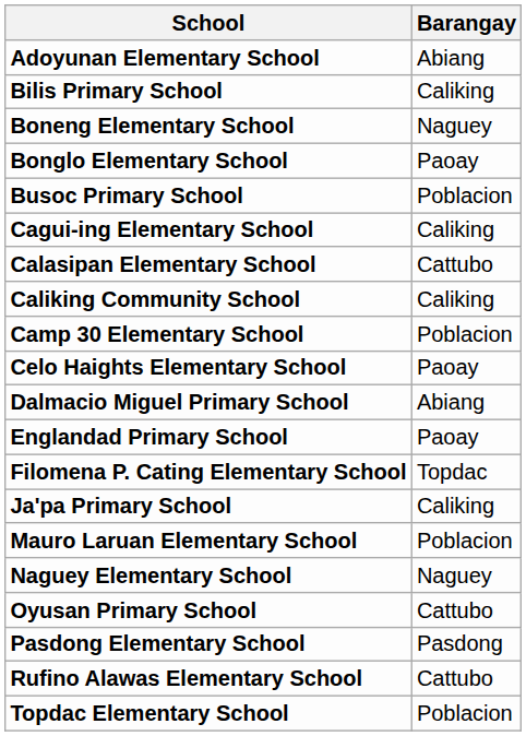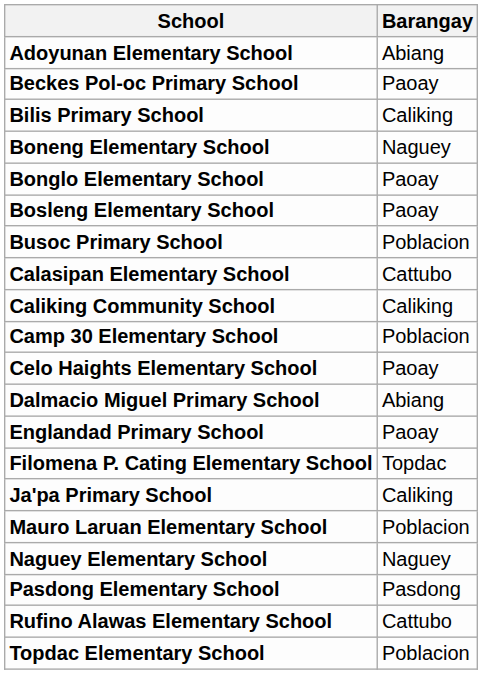 <table class="wikitable collapsible sortable" style="font-size:90%;background-color:#FDFDFD;">
 <tr>
 <th scope="col">School</th>
 <th scope="col">Barangay</th>
 </tr>
 <tr>
 <th scope="row" style="text-align:left;background-color:initial;">Adoyunan Elementary School</th>
 <td>Abiang</td>
+</tr>
+<tr>
+<th scope="row" style="text-align:left;background-color:initial;">Beckes Pol-oc Primary School</th>
+<td>Paoay</td>
 </tr>
 <tr>
 <th scope="row" style="text-align:left;background-color:initial;">Bilis Primary School</th>
 <td>Caliking</td>
 </tr>
 <tr>
 <th scope="row" style="text-align:left;background-color:initial;">Boneng Elementary School</th>
 <td>Naguey</td>
 </tr>
 <tr>
 <th scope="row" style="text-align:left;background-color:initial;">Bonglo Elementary School</th>
 <td>Paoay</td>
 </tr>
 <tr>
+<th scope="row" style="text-align:left;background-color:initial;">Bosleng Elementary School</th>
+<td>Paoay</td>
+</tr>
+<tr>
 <th scope="row" style="text-align:left;background-color:initial;">Busoc Primary School</th>
 <td>Poblacion</td>
-</tr>
-<tr>
-<th scope="row" style="text-align:left;background-color:initial;">Cagui-ing Elementary School</th>
-<td>Caliking</td>
 </tr>
 <tr>
 <th scope="row" style="text-align:left;background-color:initial;">Calasipan Elementary School</th>
 <td>Cattubo</td>
 </tr>
 <tr>
 <th scope="row" style="text-align:left;background-color:initial;">Caliking Community School</th>
 <td>Caliking</td>
 </tr>
 <tr>
 <th scope="row" style="text-align:left;background-color:initial;">Camp 30 Elementary School</th>
 <td>Poblacion</td>
 </tr>
 <tr>
 <th scope="row" style="text-align:left;background-color:initial;">Celo Haights Elementary School</th>
 <td>Paoay</td>
 </tr>
 <tr>
 <th scope="row" style="text-align:left;background-color:initial;">Dalmacio Miguel Primary School</th>
 <td>Abiang</td>
 </tr>
 <tr>
 <th scope="row" style="text-align:left;background-color:initial;">Englandad Primary School</th>
 <td>Paoay</td>
 </tr>
 <tr>
 <th scope="row" style="text-align:left;background-color:initial;">Filomena P. Cating Elementary School</th>
 <td>Topdac</td>
 </tr>
 <tr>
 <th scope="row" style="text-align:left;background-color:initial;">Ja'pa Primary School</th>
 <td>Caliking</td>
 </tr>
 <tr>
 <th scope="row" style="text-align:left;background-color:initial;">Mauro Laruan Elementary School</th>
 <td>Poblacion</td>
 </tr>
 <tr>
 <th scope="row" style="text-align:left;background-color:initial;">Naguey Elementary School</th>
 <td>Naguey</td>
 </tr>
 <tr>
-<th scope="row" style="text-align:left;background-color:initial;">Oyusan Primary School</th>
-<td>Cattubo</td>
-</tr>
-<tr>
 <th scope="row" style="text-align:left;background-color:initial;">Pasdong Elementary School</th>
 <td>Pasdong</td>
 </tr>
 <tr>
 <th scope="row" style="text-align:left;background-color:initial;">Rufino Alawas Elementary School</th>
 <td>Cattubo</td>
 </tr>
 <tr>
 <th scope="row" style="text-align:left;background-color:initial;">Topdac Elementary School</th>
 <td>Poblacion</td>
 </tr>
 </table>
